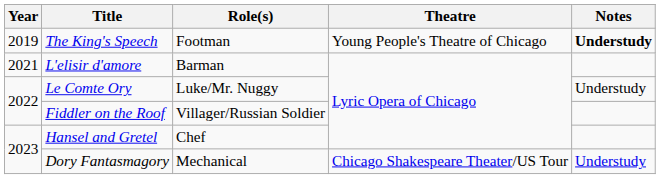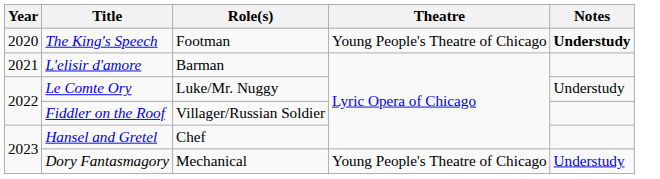 <table class="wikitable sortable">
 <tr>
 <th>Year</th>
 <th>Title</th>
 <th>Role(s)</th>
 <th>Theatre</th>
 <th>Notes</th>
 </tr>
 <tr>
-<td>2019</td>
+<td>2020</td>
 <td><a href='#'><em>The King's Speech</em></a></td>
 <td>Footman</td>
 <td>Young People's Theatre of Chicago</td>
 <td><strong>Understudy</strong></td>
 </tr>
 <tr>
 <td>2021</td>
 <td><em><a href='#'>L'elisir d'amore</a></em></td>
 <td>Barman</td>
 <td rowspan="4"><a href='#'>Lyric Opera of Chicago</a></td>
 <td></td>
 </tr>
 <tr>
 <td rowspan="2">2022</td>
 <td><a href='#'><em>Le Comte Ory</em></a></td>
 <td>Luke/Mr. Nuggy</td>
 <td>Understudy</td>
 </tr>
 <tr>
 <td><em><a href='#'>Fiddler on the Roof</a></em></td>
 <td>Villager/Russian Soldier</td>
 <td></td>
 </tr>
 <tr>
 <td rowspan="2">2023</td>
 <td><a href='#'><em>Hansel and Gretel</em></a></td>
 <td>Chef</td>
 <td></td>
 </tr>
 <tr>
 <td><em>Dory Fantasmagory</em></td>
 <td>Mechanical</td>
-<td><a href='#'>Chicago Shakespeare Theater</a>/US Tour</td>
+<td>Young People's Theatre of Chicago</td>
 <td><a href='#'>Understudy</a></td>
 </tr>
 </table>
